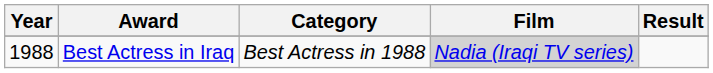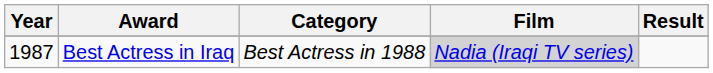 <table class="wikitable" style="font-size: 95%;">
 <tr>
 <th>Year</th>
 <th>Award</th>
 <th>Category</th>
 <th>Film</th>
 <th>Result</th>
 </tr>
 <tr>
 </tr>
 <tr>
-<td>1988</td>
+<td>1987</td>
 <td><a href='#'>Best Actress in Iraq</a></td>
 <td><em>Best Actress in 1988</em></td>
 <td style="background: lightgrey;"><em><a href='#'>Nadia (Iraqi TV series)</a></em></td>
 <td></td>
 </tr>
 </table>
